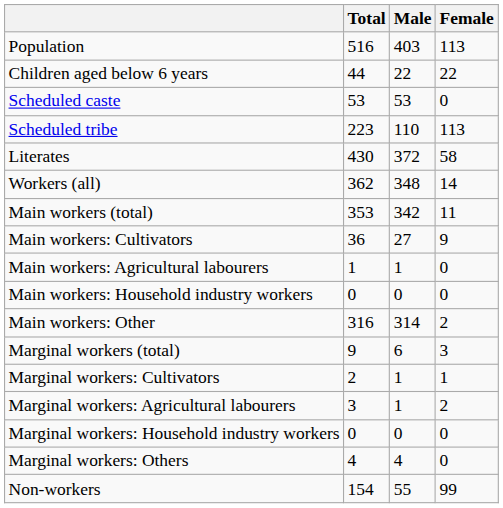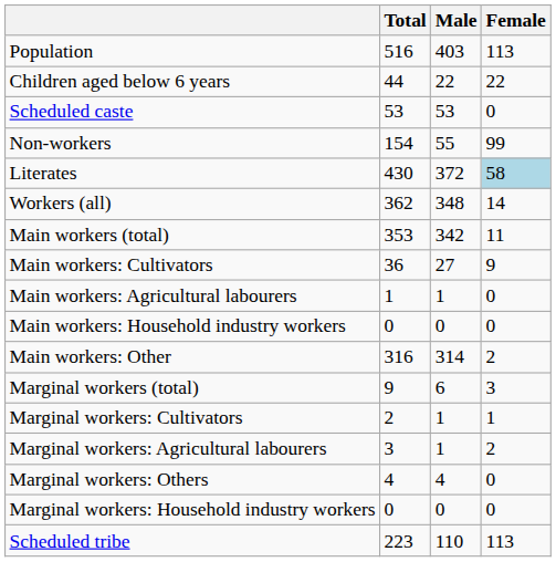 <table class="wikitable sortable">
 <tr>
 <th></th>
 <th>Total</th>
 <th>Male</th>
 <th>Female</th>
 </tr>
 <tr>
 <td>Population</td>
 <td>516</td>
 <td>403</td>
 <td>113</td>
 </tr>
 <tr>
 <td>Children aged below 6 years</td>
 <td>44</td>
 <td>22</td>
 <td>22</td>
 </tr>
 <tr>
 <td><a href='#'>Scheduled caste</a></td>
 <td>53</td>
 <td>53</td>
 <td>0</td>
 </tr>
 <tr>
-<td><a href='#'>Scheduled tribe</a></td>
-<td>223</td>
-<td>110</td>
-<td>113</td>
+<td>Non-workers</td>
+<td>154</td>
+<td>55</td>
+<td>99</td>
 </tr>
 <tr>
 <td>Literates</td>
 <td>430</td>
 <td>372</td>
-<td>58</td>
+<td style="background: lightblue;">58</td>
 </tr>
 <tr>
 <td>Workers (all)</td>
 <td>362</td>
 <td>348</td>
 <td>14</td>
 </tr>
 <tr>
 <td>Main workers (total)</td>
 <td>353</td>
 <td>342</td>
 <td>11</td>
 </tr>
 <tr>
 <td>Main workers: Cultivators</td>
 <td>36</td>
 <td>27</td>
 <td>9</td>
 </tr>
 <tr>
 <td>Main workers: Agricultural labourers</td>
 <td>1</td>
 <td>1</td>
 <td>0</td>
 </tr>
 <tr>
 <td>Main workers: Household industry workers</td>
 <td>0</td>
 <td>0</td>
 <td>0</td>
 </tr>
 <tr>
 <td>Main workers: Other</td>
 <td>316</td>
 <td>314</td>
 <td>2</td>
 </tr>
 <tr>
 <td>Marginal workers (total)</td>
 <td>9</td>
 <td>6</td>
 <td>3</td>
 </tr>
 <tr>
 <td>Marginal workers: Cultivators</td>
 <td>2</td>
 <td>1</td>
 <td>1</td>
 </tr>
 <tr>
 <td>Marginal workers: Agricultural labourers</td>
 <td>3</td>
 <td>1</td>
 <td>2</td>
 </tr>
 <tr>
+<td>Marginal workers: Others</td>
+<td>4</td>
+<td>4</td>
+<td>0</td>
+</tr>
+<tr>
 <td>Marginal workers: Household industry workers</td>
 <td>0</td>
 <td>0</td>
 <td>0</td>
 </tr>
 <tr>
-<td>Marginal workers: Others</td>
-<td>4</td>
-<td>4</td>
-<td>0</td>
-</tr>
-<tr>
-<td>Non-workers</td>
-<td>154</td>
-<td>55</td>
-<td>99</td>
+<td><a href='#'>Scheduled tribe</a></td>
+<td>223</td>
+<td>110</td>
+<td>113</td>
 </tr>
 </table>
